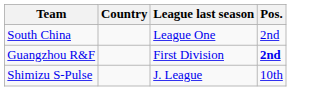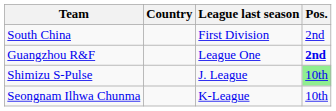 <table class="wikitable sortable">
 <tr>
 <th>Team</th>
 <th>Country</th>
 <th>League last season</th>
 <th>Pos.</th>
 </tr>
 <tr>
 <td><a href='#'>South China</a></td>
 <td></td>
-<td><a href='#'>League One</a></td>
+<td><a href='#'>First Division</a></td>
 <td><a href='#'>2nd</a></td>
 </tr>
 <tr>
 <td><a href='#'>Guangzhou R&F</a></td>
 <td></td>
-<td><a href='#'>First Division</a></td>
+<td><a href='#'>League One</a></td>
 <td><strong><a href='#'>2nd</a></strong></td>
 </tr>
 <tr>
 <td><a href='#'>Shimizu S-Pulse</a></td>
 <td></td>
 <td><a href='#'>J. League</a></td>
+<td style="background: lightgreen;"><a href='#'>10th</a></td>
+</tr>
+<tr>
+<td><a href='#'>Seongnam Ilhwa Chunma</a></td>
+<td></td>
+<td><a href='#'>K-League</a></td>
 <td><a href='#'>10th</a></td>
 </tr>
 </table>
